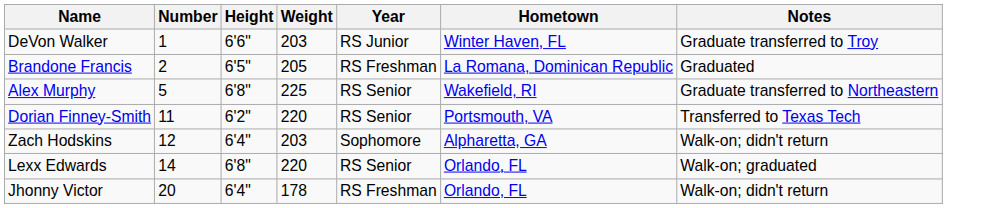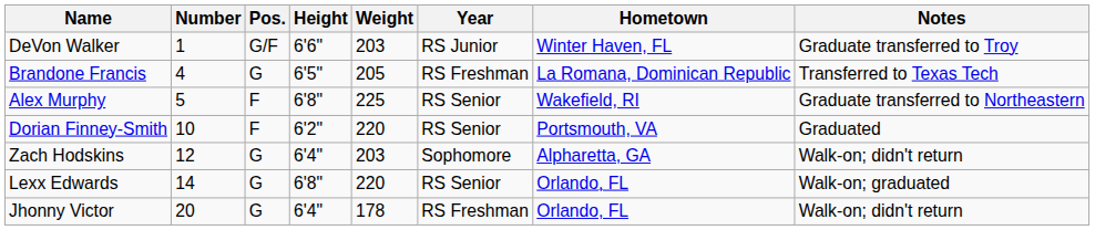 <table class="wikitable sortable" border="1">
 <tr>
 <th>Name</th>
 <th>Number</th>
+<th>Pos.</th>
 <th>Height</th>
 <th>Weight</th>
 <th>Year</th>
 <th>Hometown</th>
 <th class="unsortable">Notes</th>
 </tr>
 <tr>
 <td>DeVon Walker</td>
 <td>1</td>
+<td>G/F</td>
 <td>6'6"</td>
 <td>203</td>
 <td>RS Junior</td>
 <td><a href='#'>Winter Haven, FL</a></td>
 <td>Graduate transferred to <a href='#'>Troy</a></td>
 </tr>
 <tr>
 <td><a href='#'>Brandone Francis</a></td>
-<td>2</td>
+<td>4</td>
+<td>G</td>
 <td>6'5"</td>
 <td>205</td>
 <td>RS Freshman</td>
 <td><a href='#'>La Romana, Dominican Republic</a></td>
-<td>Graduated</td>
+<td>Transferred to <a href='#'>Texas Tech</a></td>
 </tr>
 <tr>
 <td><a href='#'>Alex Murphy</a></td>
 <td>5</td>
+<td>F</td>
 <td>6'8"</td>
 <td>225</td>
 <td>RS Senior</td>
 <td><a href='#'>Wakefield, RI</a></td>
 <td>Graduate transferred to <a href='#'>Northeastern</a></td>
 </tr>
 <tr>
 <td><a href='#'>Dorian Finney-Smith</a></td>
-<td>11</td>
+<td>10</td>
+<td>F</td>
 <td>6'2"</td>
 <td>220</td>
 <td>RS Senior</td>
 <td><a href='#'>Portsmouth, VA</a></td>
-<td>Transferred to <a href='#'>Texas Tech</a></td>
+<td>Graduated</td>
 </tr>
 <tr>
 <td>Zach Hodskins</td>
 <td>12</td>
+<td>G</td>
 <td>6'4"</td>
 <td>203</td>
 <td>Sophomore</td>
 <td><a href='#'>Alpharetta, GA</a></td>
 <td>Walk-on; didn't return</td>
 </tr>
 <tr>
 <td>Lexx Edwards</td>
 <td>14</td>
+<td>G</td>
 <td>6'8"</td>
 <td>220</td>
 <td>RS Senior</td>
 <td><a href='#'>Orlando, FL</a></td>
 <td>Walk-on; graduated</td>
 </tr>
 <tr>
 <td>Jhonny Victor</td>
 <td>20</td>
+<td>G</td>
 <td>6'4"</td>
 <td>178</td>
 <td>RS Freshman</td>
 <td><a href='#'>Orlando, FL</a></td>
 <td>Walk-on; didn't return</td>
 </tr>
 </table>
